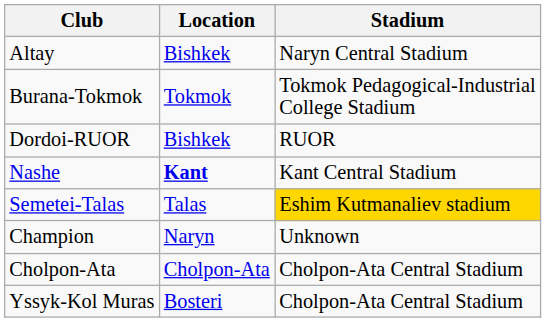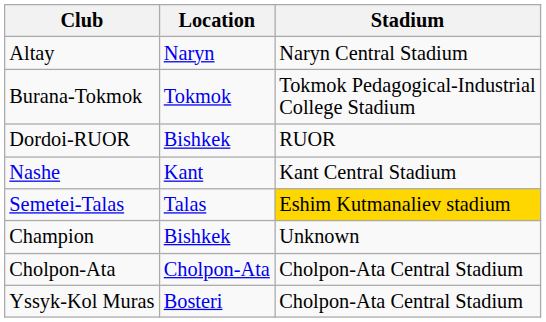 <table class="wikitable">
 <tr>
 <th>Club</th>
 <th>Location</th>
 <th>Stadium</th>
 </tr>
 <tr>
 <td>Altay</td>
-<td><a href='#'>Bishkek</a></td>
+<td><a href='#'>Naryn</a></td>
 <td>Naryn Central Stadium</td>
 </tr>
 <tr>
 <td>Burana-Tokmok</td>
 <td><a href='#'>Tokmok</a></td>
 <td>Tokmok Pedagogical-Industrial<br>College Stadium</td>
 </tr>
 <tr>
 <td>Dordoi-RUOR</td>
 <td><a href='#'>Bishkek</a></td>
 <td>RUOR</td>
 </tr>
 <tr>
 <td><a href='#'>Nashe</a></td>
-<td><strong><a href='#'>Kant</a></strong></td>
+<td><a href='#'>Kant</a></td>
 <td>Kant Central Stadium</td>
 </tr>
 <tr>
 <td><a href='#'>Semetei-Talas</a></td>
 <td><a href='#'>Talas</a></td>
 <td style="background: gold;">Eshim Kutmanaliev stadium</td>
 </tr>
 <tr>
 <td>Champion</td>
-<td><a href='#'>Naryn</a></td>
+<td><a href='#'>Bishkek</a></td>
 <td>Unknown</td>
 </tr>
 <tr>
 <td>Cholpon-Ata</td>
 <td><a href='#'>Cholpon-Ata</a></td>
 <td>Cholpon-Ata Central Stadium</td>
 </tr>
 <tr>
 <td>Yssyk-Kol Muras</td>
 <td><a href='#'>Bosteri</a></td>
 <td>Cholpon-Ata Central Stadium</td>
 </tr>
 </table>
